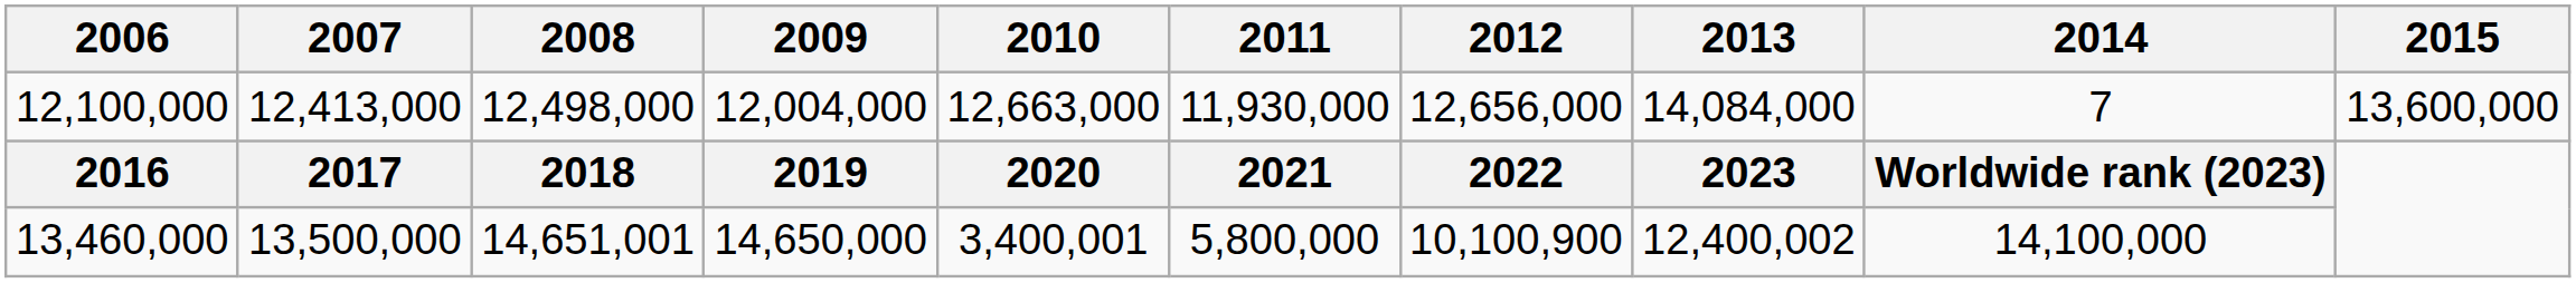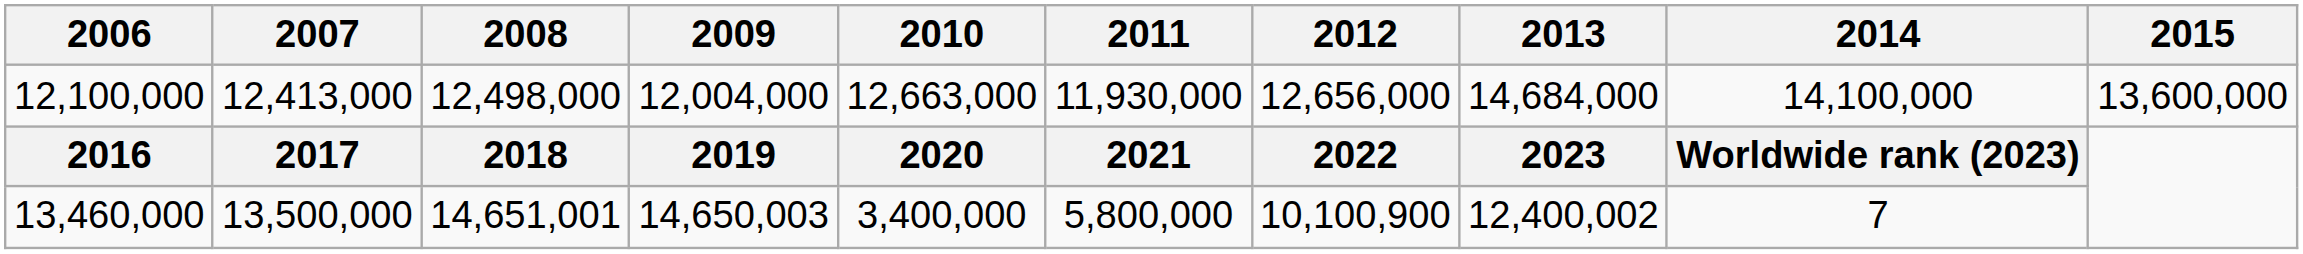 <table class="wikitable" style="text-align:center">
 <tr>
 <th>2006</th>
 <th>2007</th>
 <th>2008</th>
 <th>2009</th>
 <th>2010</th>
 <th>2011</th>
 <th>2012</th>
 <th>2013</th>
 <th>2014</th>
 <th>2015</th>
 </tr>
 <tr>
 <td>12,100,000</td>
 <td>12,413,000</td>
 <td>12,498,000</td>
 <td>12,004,000</td>
 <td>12,663,000</td>
 <td>11,930,000</td>
 <td>12,656,000</td>
-<td>14,084,000</td>
-<td>7</td>
+<td>14,684,000</td>
+<td>14,100,000</td>
 <td>13,600,000</td>
 </tr>
 <tr>
 <th>2016</th>
 <th>2017</th>
 <th>2018</th>
 <th>2019</th>
 <th>2020</th>
 <th>2021</th>
 <th>2022</th>
 <th>2023</th>
 <th>Worldwide rank (2023)</th>
 <td colspan="3" rowspan="2"></td>
 </tr>
 <tr>
 <td>13,460,000</td>
 <td>13,500,000</td>
 <td>14,651,001</td>
-<td>14,650,000</td>
-<td>3,400,001</td>
+<td>14,650,003</td>
+<td>3,400,000</td>
 <td>5,800,000</td>
 <td>10,100,900</td>
 <td>12,400,002</td>
-<td>14,100,000</td>
+<td>7</td>
 </tr>
 </table>
